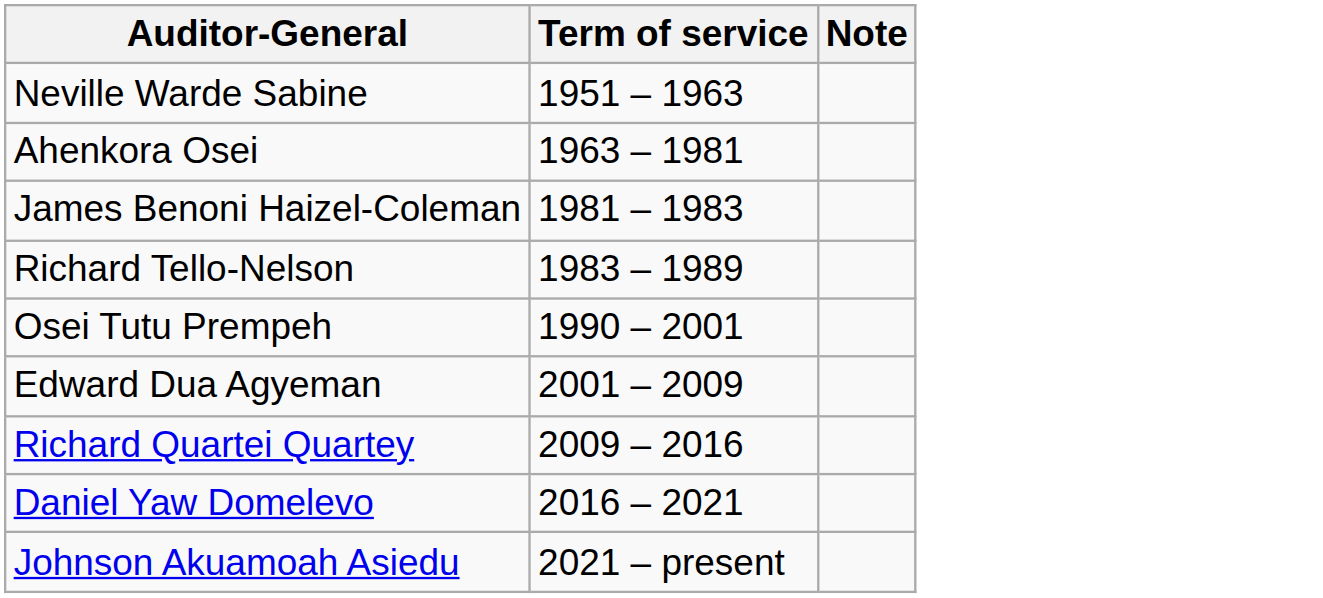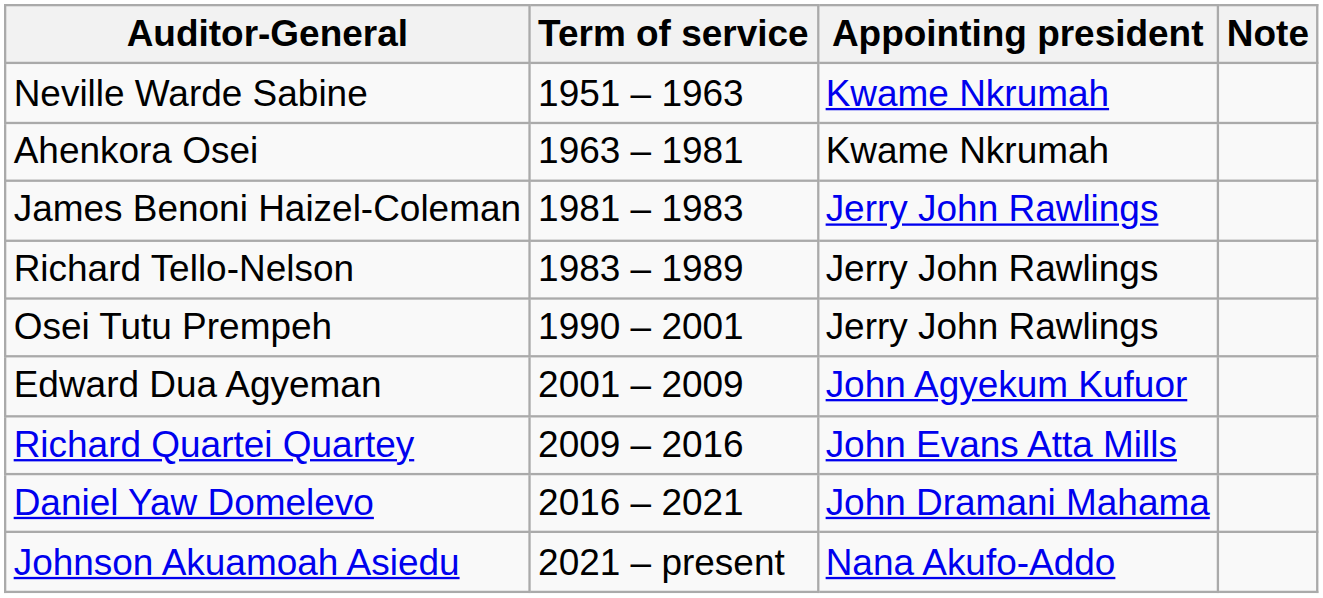 <table class="wikitable">
 <tr>
 <th>Auditor-General</th>
 <th>Term of service</th>
+<th>Appointing president</th>
 <th>Note</th>
 </tr>
 <tr>
 <td>Neville Warde Sabine</td>
 <td>1951 – 1963</td>
+<td><a href='#'>Kwame Nkrumah</a></td>
 <td></td>
 </tr>
 <tr>
 <td>Ahenkora Osei</td>
 <td>1963 – 1981</td>
+<td>Kwame Nkrumah</td>
 <td></td>
 </tr>
 <tr>
 <td>James Benoni Haizel-Coleman</td>
 <td>1981 – 1983</td>
+<td><a href='#'>Jerry John Rawlings</a></td>
 <td></td>
 </tr>
 <tr>
 <td>Richard Tello-Nelson</td>
 <td>1983 – 1989</td>
+<td>Jerry John Rawlings</td>
 <td></td>
 </tr>
 <tr>
 <td>Osei Tutu Prempeh</td>
 <td>1990 – 2001</td>
+<td>Jerry John Rawlings</td>
 <td></td>
 </tr>
 <tr>
 <td>Edward Dua Agyeman</td>
 <td>2001 – 2009</td>
+<td><a href='#'>John Agyekum Kufuor</a></td>
 <td></td>
 </tr>
 <tr>
 <td><a href='#'>Richard Quartei Quartey</a></td>
 <td>2009 – 2016</td>
+<td><a href='#'>John Evans Atta Mills</a></td>
 <td></td>
 </tr>
 <tr>
 <td><a href='#'>Daniel Yaw Domelevo</a></td>
 <td>2016 – 2021</td>
+<td><a href='#'>John Dramani Mahama</a></td>
 <td></td>
 </tr>
 <tr>
 <td><a href='#'>Johnson Akuamoah Asiedu</a></td>
 <td>2021 – present</td>
+<td><a href='#'>Nana Akufo-Addo</a></td>
 <td></td>
 </tr>
 </table>
